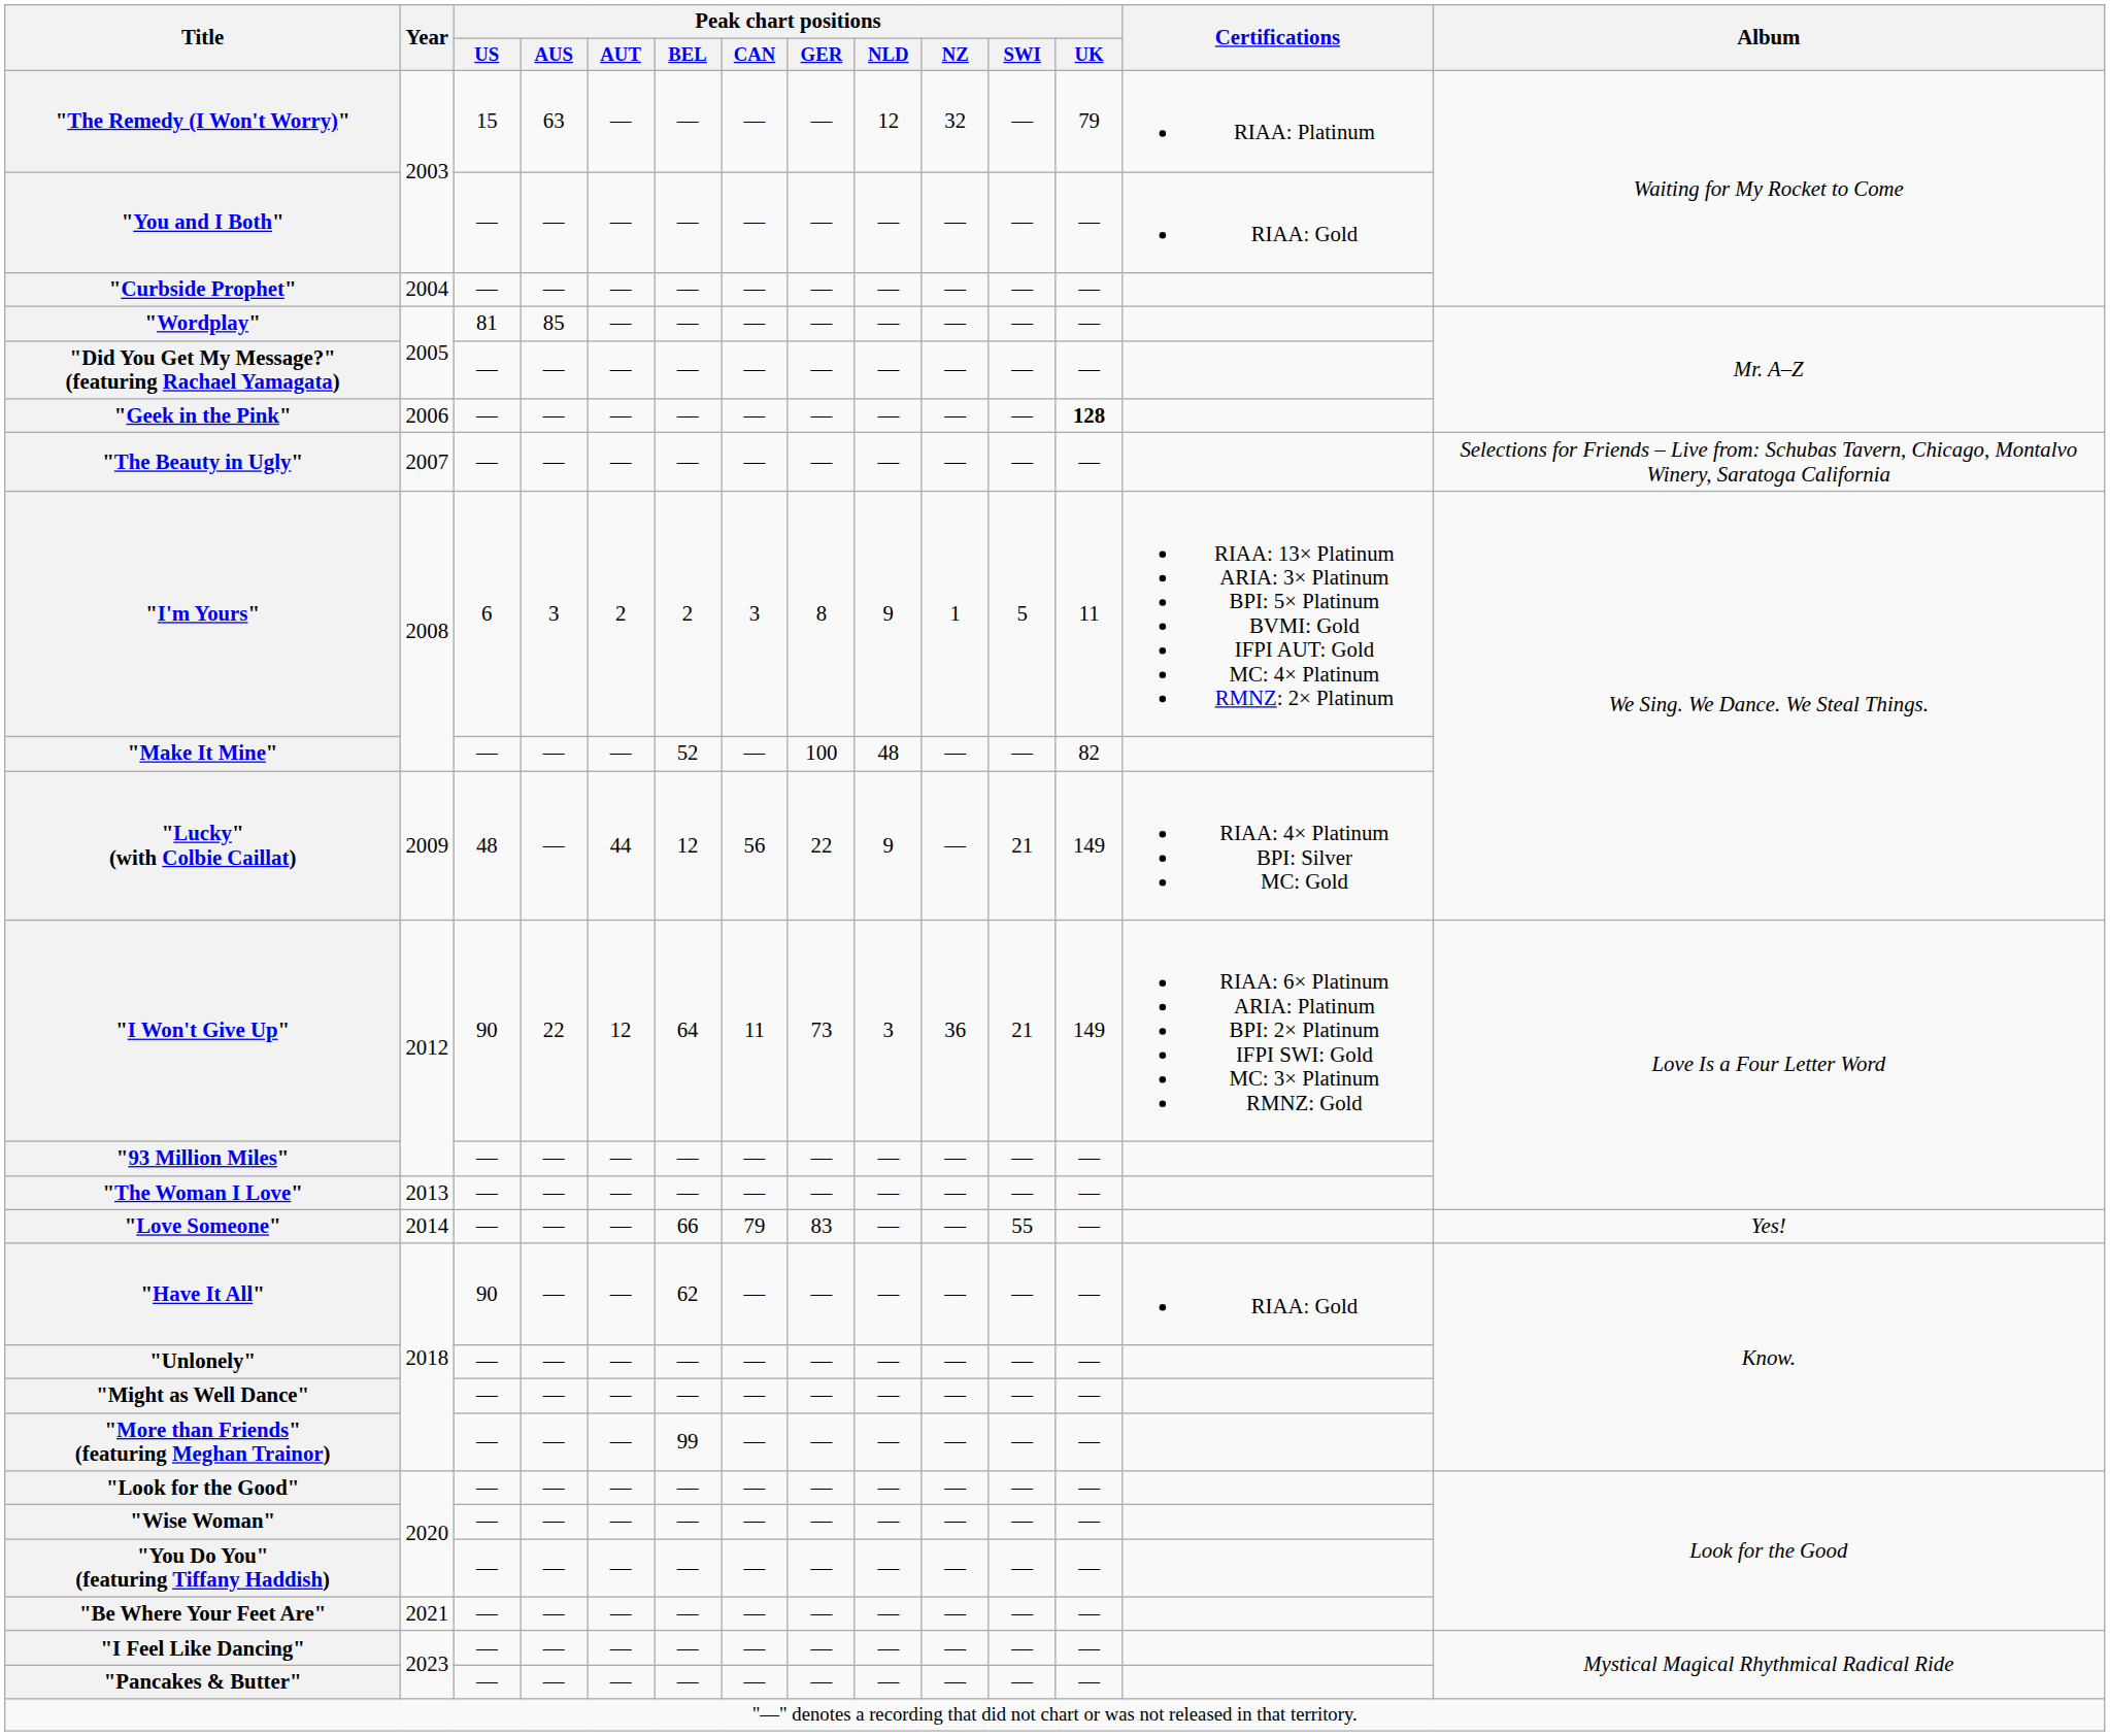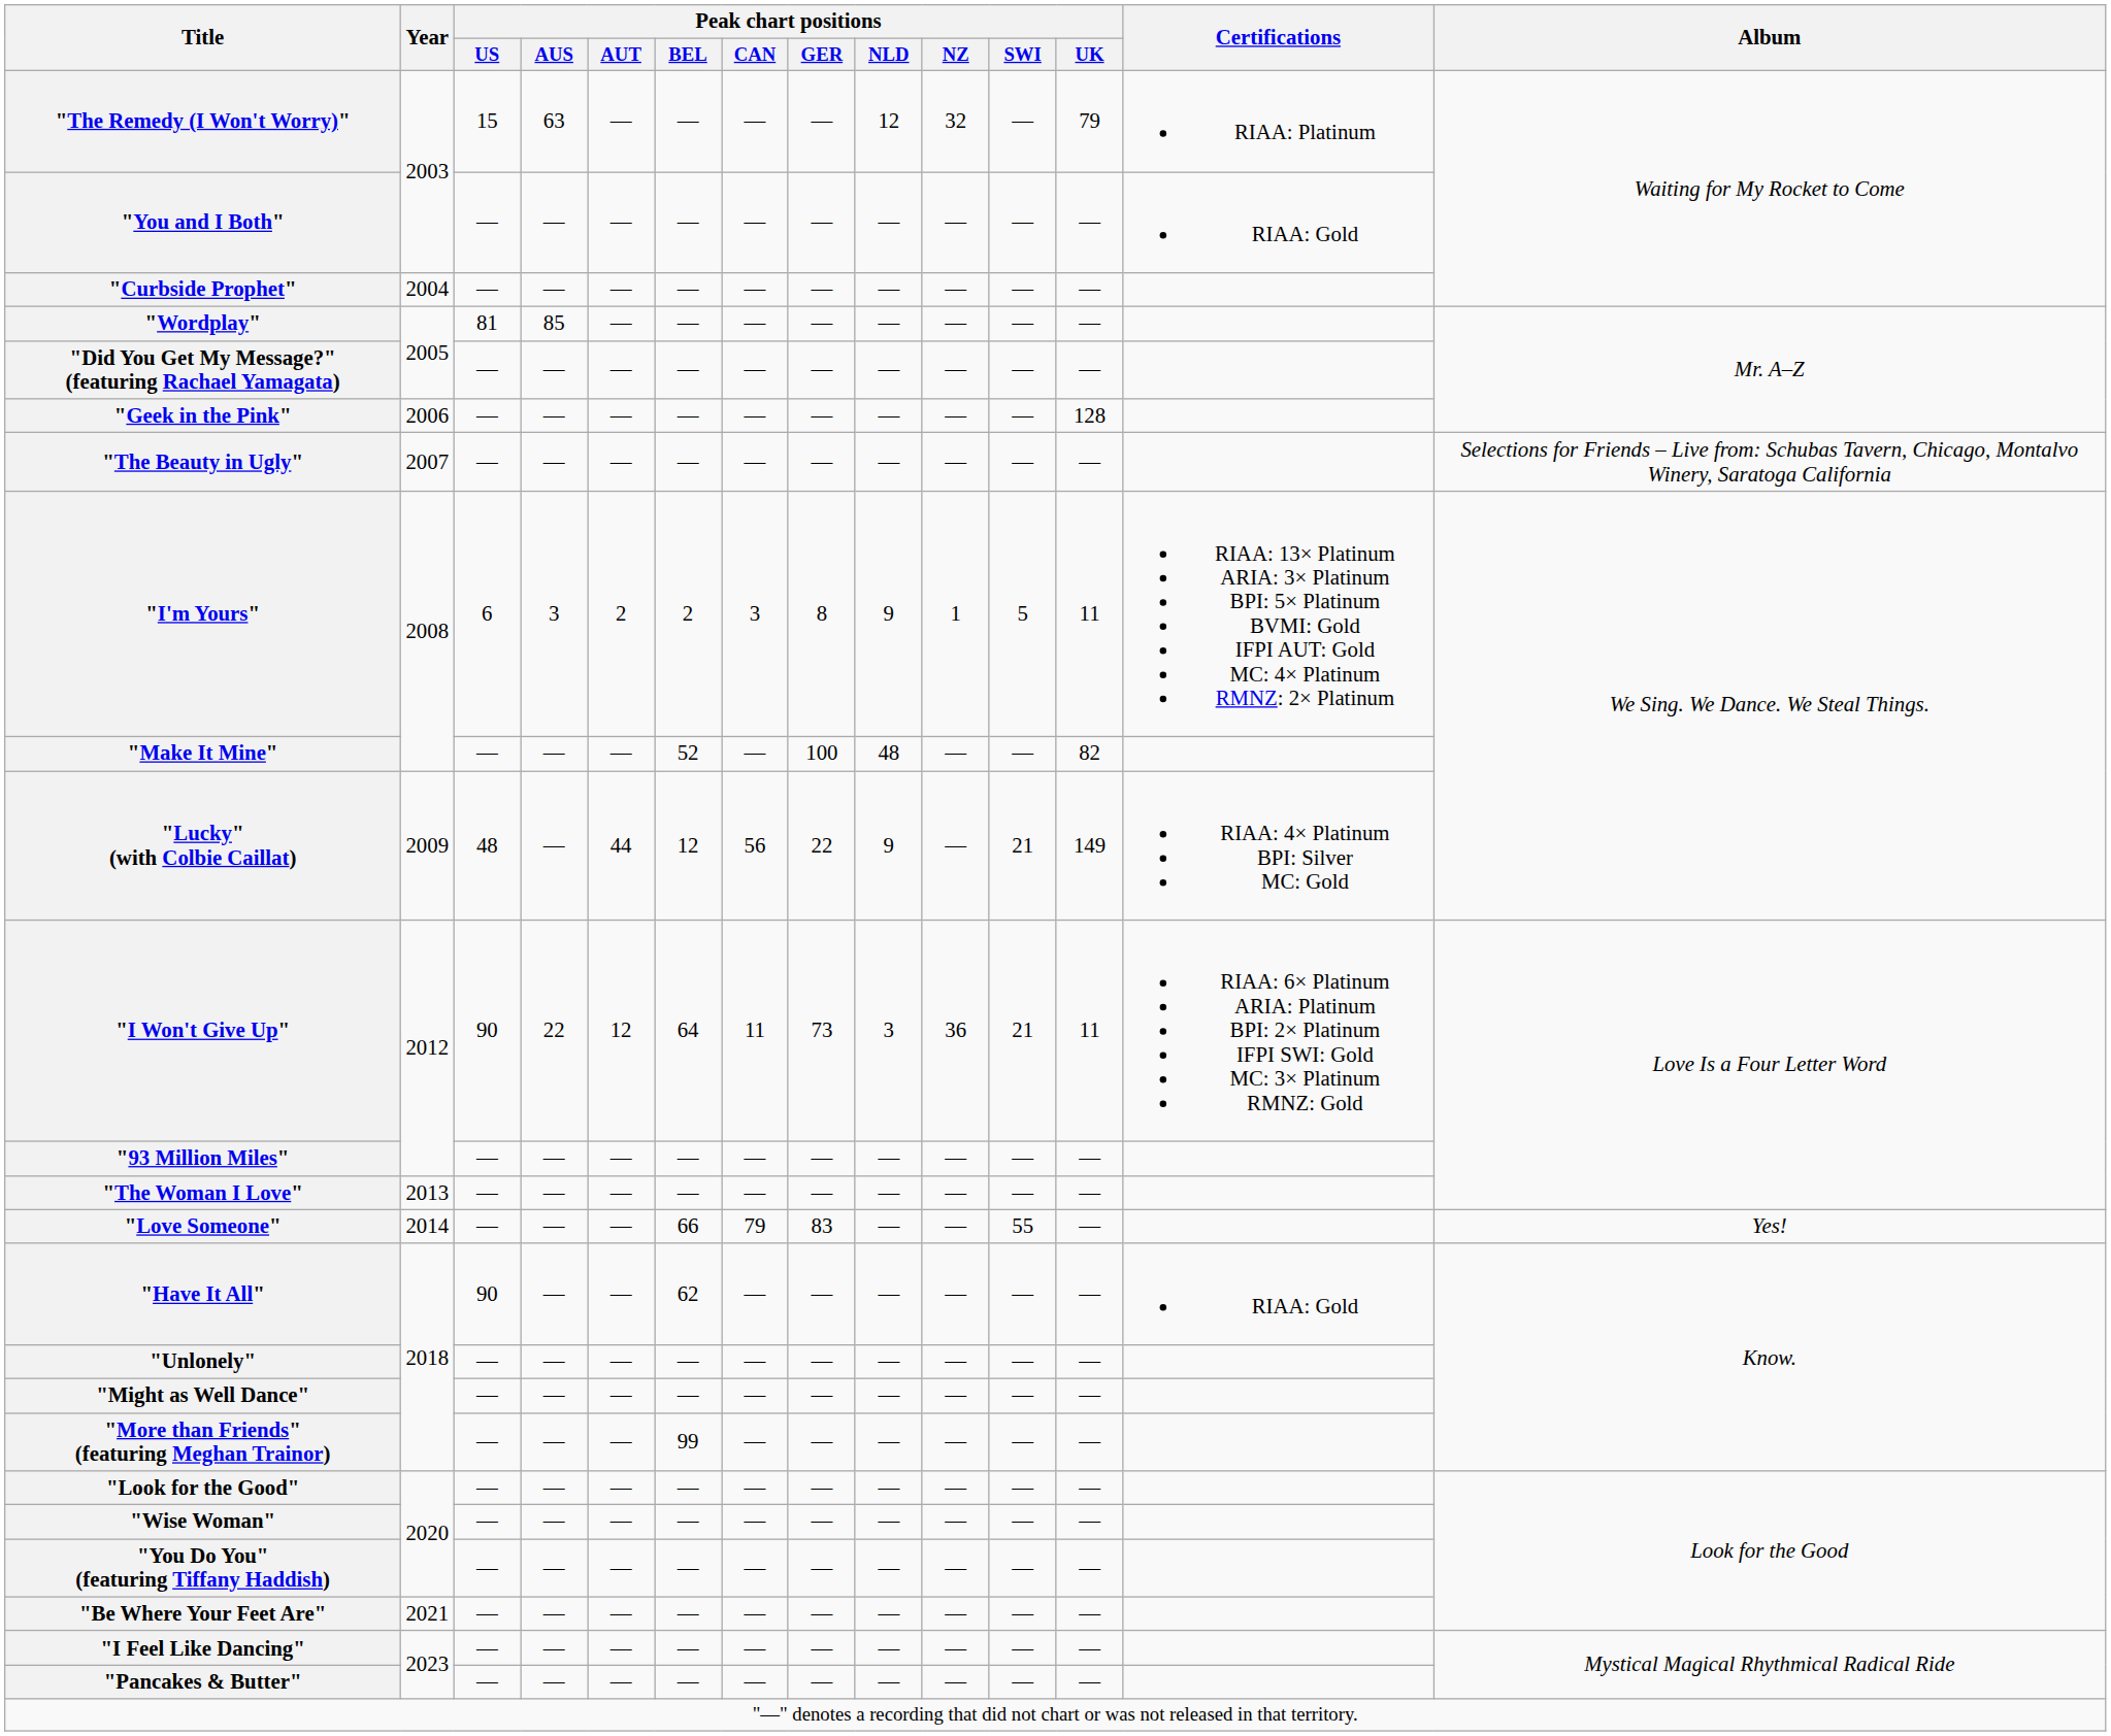 <table class="wikitable plainrowheaders" style="text-align:center;" border="1">
 <tr>
 <th scope="col" rowspan="2" style="width:18em;">Title</th>
 <th scope="col" rowspan="2">Year</th>
 <th scope="col" colspan="10">Peak chart positions</th>
 <th scope="col" rowspan="2" style="width:14em;"><a href='#'>Certifications</a></th>
 <th scope="col" rowspan="2">Album</th>
 </tr>
 <tr>
 <th scope="col" style="width:3em;font-size:90%;"><a href='#'>US</a><br></th>
 <th scope="col" style="width:3em;font-size:90%;"><a href='#'>AUS</a><br></th>
 <th scope="col" style="width:3em;font-size:90%;"><a href='#'>AUT</a><br></th>
 <th scope="col" style="width:3em;font-size:90%;"><a href='#'>BEL</a><br></th>
 <th scope="col" style="width:3em;font-size:90%;"><a href='#'>CAN</a><br></th>
 <th scope="col" style="width:3em;font-size:90%;"><a href='#'>GER</a><br></th>
 <th scope="col" style="width:3em;font-size:90%;"><a href='#'>NLD</a><br></th>
 <th scope="col" style="width:3em;font-size:90%;"><a href='#'>NZ</a><br></th>
 <th scope="col" style="width:3em;font-size:90%;"><a href='#'>SWI</a><br></th>
 <th scope="col" style="width:3em;font-size:90%;"><a href='#'>UK</a><br></th>
 </tr>
 <tr>
 <th scope="row">"<a href='#'>The Remedy (I Won't Worry)</a>"</th>
 <td rowspan="2">2003</td>
 <td>15</td>
 <td>63</td>
 <td>—</td>
 <td>—</td>
 <td>—</td>
 <td>—</td>
 <td>12</td>
 <td>32</td>
 <td>—</td>
 <td>79</td>
 <td><br><ul><li>RIAA: Platinum</li></ul></td>
 <td rowspan="3"><em>Waiting for My Rocket to Come</em></td>
 </tr>
 <tr>
 <th scope="row">"<a href='#'>You and I Both</a>"</th>
 <td>—</td>
 <td>—</td>
 <td>—</td>
 <td>—</td>
 <td>—</td>
 <td>—</td>
 <td>—</td>
 <td>—</td>
 <td>—</td>
 <td>—</td>
 <td><br><ul><li>RIAA: Gold</li></ul></td>
 </tr>
 <tr>
 <th scope="row">"<a href='#'>Curbside Prophet</a>"</th>
 <td>2004</td>
 <td>—</td>
 <td>—</td>
 <td>—</td>
 <td>—</td>
 <td>—</td>
 <td>—</td>
 <td>—</td>
 <td>—</td>
 <td>—</td>
 <td>—</td>
 <td></td>
 </tr>
 <tr>
 <th scope="row">"<a href='#'>Wordplay</a>"</th>
 <td rowspan="2">2005</td>
 <td>81</td>
 <td>85</td>
 <td>—</td>
 <td>—</td>
 <td>—</td>
 <td>—</td>
 <td>—</td>
 <td>—</td>
 <td>—</td>
 <td>—</td>
 <td></td>
 <td rowspan="3"><em>Mr. A–Z</em></td>
 </tr>
 <tr>
 <th scope="row">"Did You Get My Message?"<br><span>(featuring <a href='#'>Rachael Yamagata</a>)</span></th>
 <td>—</td>
 <td>—</td>
 <td>—</td>
 <td>—</td>
 <td>—</td>
 <td>—</td>
 <td>—</td>
 <td>—</td>
 <td>—</td>
 <td>—</td>
 <td></td>
 </tr>
 <tr>
 <th scope="row">"<a href='#'>Geek in the Pink</a>"</th>
 <td>2006</td>
 <td>—</td>
 <td>—</td>
 <td>—</td>
 <td>—</td>
 <td>—</td>
 <td>—</td>
 <td>—</td>
 <td>—</td>
 <td>—</td>
-<td><strong>128</strong></td>
+<td>128</td>
 <td></td>
 </tr>
 <tr>
 <th scope="row">"<a href='#'>The Beauty in Ugly</a>"</th>
 <td>2007</td>
 <td>—</td>
 <td>—</td>
 <td>—</td>
 <td>—</td>
 <td>—</td>
 <td>—</td>
 <td>—</td>
 <td>—</td>
 <td>—</td>
 <td>—</td>
 <td></td>
 <td><em>Selections for Friends – Live from: Schubas Tavern, Chicago, Montalvo Winery, Saratoga California</em></td>
 </tr>
 <tr>
 <th scope="row">"<a href='#'>I'm Yours</a>"</th>
 <td rowspan="2">2008</td>
 <td>6</td>
 <td>3</td>
 <td>2</td>
 <td>2</td>
 <td>3</td>
 <td>8</td>
 <td>9</td>
 <td>1</td>
 <td>5</td>
 <td>11</td>
 <td><br><ul><li>RIAA: 13× Platinum</li><li>ARIA: 3× Platinum</li><li>BPI: 5× Platinum</li><li>BVMI: Gold</li><li>IFPI AUT: Gold</li><li>MC: 4× Platinum</li><li><a href='#'>RMNZ</a>: 2× Platinum</li></ul></td>
 <td rowspan="3"><em>We Sing. We Dance. We Steal Things.</em></td>
 </tr>
 <tr>
 <th scope="row">"<a href='#'>Make It Mine</a>"</th>
 <td>—</td>
 <td>—</td>
 <td>—</td>
 <td>52</td>
 <td>—</td>
 <td>100</td>
 <td>48</td>
 <td>—</td>
 <td>—</td>
 <td>82</td>
 <td></td>
 </tr>
 <tr>
 <th scope="row">"<a href='#'>Lucky</a>"<br><span>(with <a href='#'>Colbie Caillat</a>)</span></th>
 <td>2009</td>
 <td>48</td>
 <td>—</td>
 <td>44</td>
 <td>12</td>
 <td>56</td>
 <td>22</td>
 <td>9</td>
 <td>—</td>
 <td>21</td>
 <td>149</td>
 <td><br><ul><li>RIAA: 4× Platinum</li><li>BPI: Silver</li><li>MC: Gold</li></ul></td>
 </tr>
 <tr>
 <th scope="row">"<a href='#'>I Won't Give Up</a>"</th>
 <td rowspan="2">2012</td>
 <td>90</td>
 <td>22</td>
 <td>12</td>
 <td>64</td>
 <td>11</td>
 <td>73</td>
 <td>3</td>
 <td>36</td>
 <td>21</td>
-<td>149</td>
+<td>11</td>
 <td><br><ul><li>RIAA: 6× Platinum</li><li>ARIA: Platinum</li><li>BPI: 2× Platinum</li><li>IFPI SWI: Gold</li><li>MC: 3× Platinum</li><li>RMNZ: Gold</li></ul></td>
 <td rowspan="3"><em>Love Is a Four Letter Word</em></td>
 </tr>
 <tr>
 <th scope="row">"<a href='#'>93 Million Miles</a>"</th>
 <td>—</td>
 <td>—</td>
 <td>—</td>
 <td>—</td>
 <td>—</td>
 <td>—</td>
 <td>—</td>
 <td>—</td>
 <td>—</td>
 <td>—</td>
 <td></td>
 </tr>
 <tr>
 <th scope="row">"<a href='#'>The Woman I Love</a>"</th>
 <td>2013</td>
 <td>—</td>
 <td>—</td>
 <td>—</td>
 <td>—</td>
 <td>—</td>
 <td>—</td>
 <td>—</td>
 <td>—</td>
 <td>—</td>
 <td>—</td>
 <td></td>
 </tr>
 <tr>
 <th scope="row">"<a href='#'>Love Someone</a>"</th>
 <td>2014</td>
 <td>—</td>
 <td>—</td>
 <td>—</td>
 <td>66</td>
 <td>79</td>
 <td>83</td>
 <td>—</td>
 <td>—</td>
 <td>55</td>
 <td>—</td>
 <td></td>
 <td><em>Yes!</em></td>
 </tr>
 <tr>
 <th scope="row">"<a href='#'>Have It All</a>"</th>
 <td rowspan="4">2018</td>
 <td>90</td>
 <td>—</td>
 <td>—</td>
 <td>62</td>
 <td>—</td>
 <td>—</td>
 <td>—</td>
 <td>—</td>
 <td>—</td>
 <td>—</td>
 <td><br><ul><li>RIAA: Gold</li></ul></td>
 <td rowspan="4"><em>Know.</em></td>
 </tr>
 <tr>
 <th scope="row">"Unlonely"</th>
 <td>—</td>
 <td>—</td>
 <td>—</td>
 <td>—</td>
 <td>—</td>
 <td>—</td>
 <td>—</td>
 <td>—</td>
 <td>—</td>
 <td>—</td>
 <td></td>
 </tr>
 <tr>
 <th scope="row">"Might as Well Dance"</th>
 <td>—</td>
 <td>—</td>
 <td>—</td>
 <td>—</td>
 <td>—</td>
 <td>—</td>
 <td>—</td>
 <td>—</td>
 <td>—</td>
 <td>—</td>
 <td></td>
 </tr>
 <tr>
 <th scope="row">"<a href='#'>More than Friends</a>"<br><span>(featuring <a href='#'>Meghan Trainor</a>)</span></th>
 <td>—</td>
 <td>—</td>
 <td>—</td>
 <td>99</td>
 <td>—</td>
 <td>—</td>
 <td>—</td>
 <td>—</td>
 <td>—</td>
 <td>—</td>
 <td></td>
 </tr>
 <tr>
 <th scope="row">"Look for the Good"</th>
 <td rowspan="3">2020</td>
 <td>—</td>
 <td>—</td>
 <td>—</td>
 <td>—</td>
 <td>—</td>
 <td>—</td>
 <td>—</td>
 <td>—</td>
 <td>—</td>
 <td>—</td>
 <td></td>
 <td rowspan="4"><em>Look for the Good</em></td>
 </tr>
 <tr>
 <th scope="row">"Wise Woman"</th>
 <td>—</td>
 <td>—</td>
 <td>—</td>
 <td>—</td>
 <td>—</td>
 <td>—</td>
 <td>—</td>
 <td>—</td>
 <td>—</td>
 <td>—</td>
 <td></td>
 </tr>
 <tr>
 <th scope="row">"You Do You"<br><span>(featuring <a href='#'>Tiffany Haddish</a>)</span></th>
 <td>—</td>
 <td>—</td>
 <td>—</td>
 <td>—</td>
 <td>—</td>
 <td>—</td>
 <td>—</td>
 <td>—</td>
 <td>—</td>
 <td>—</td>
 <td></td>
 </tr>
 <tr>
 <th scope="row">"Be Where Your Feet Are"</th>
 <td>2021</td>
 <td>—</td>
 <td>—</td>
 <td>—</td>
 <td>—</td>
 <td>—</td>
 <td>—</td>
 <td>—</td>
 <td>—</td>
 <td>—</td>
 <td>—</td>
 <td></td>
 </tr>
 <tr>
 <th scope="row">"I Feel Like Dancing"</th>
 <td rowspan="2">2023</td>
 <td>—</td>
 <td>—</td>
 <td>—</td>
 <td>—</td>
 <td>—</td>
 <td>—</td>
 <td>—</td>
 <td>—</td>
 <td>—</td>
 <td>—</td>
 <td></td>
 <td rowspan="2"><em>Mystical Magical Rhythmical Radical Ride</em></td>
 </tr>
 <tr>
 <th scope="row">"Pancakes & Butter"</th>
 <td>—</td>
 <td>—</td>
 <td>—</td>
 <td>—</td>
 <td>—</td>
 <td>—</td>
 <td>—</td>
 <td>—</td>
 <td>—</td>
 <td>—</td>
 <td></td>
 </tr>
 <tr>
 <td colspan="14" style="font-size:90%">"—" denotes a recording that did not chart or was not released in that territory.</td>
 </tr>
 </table>
